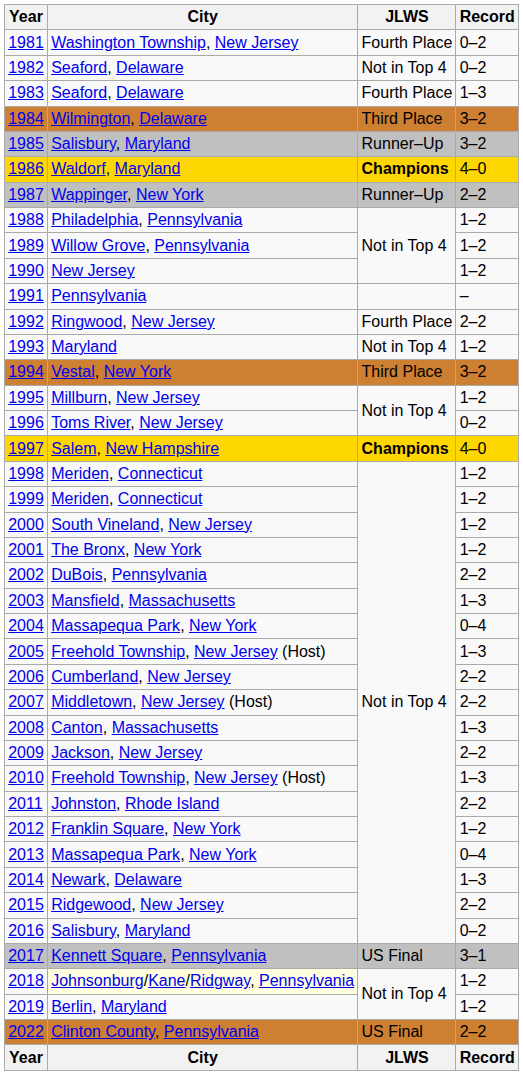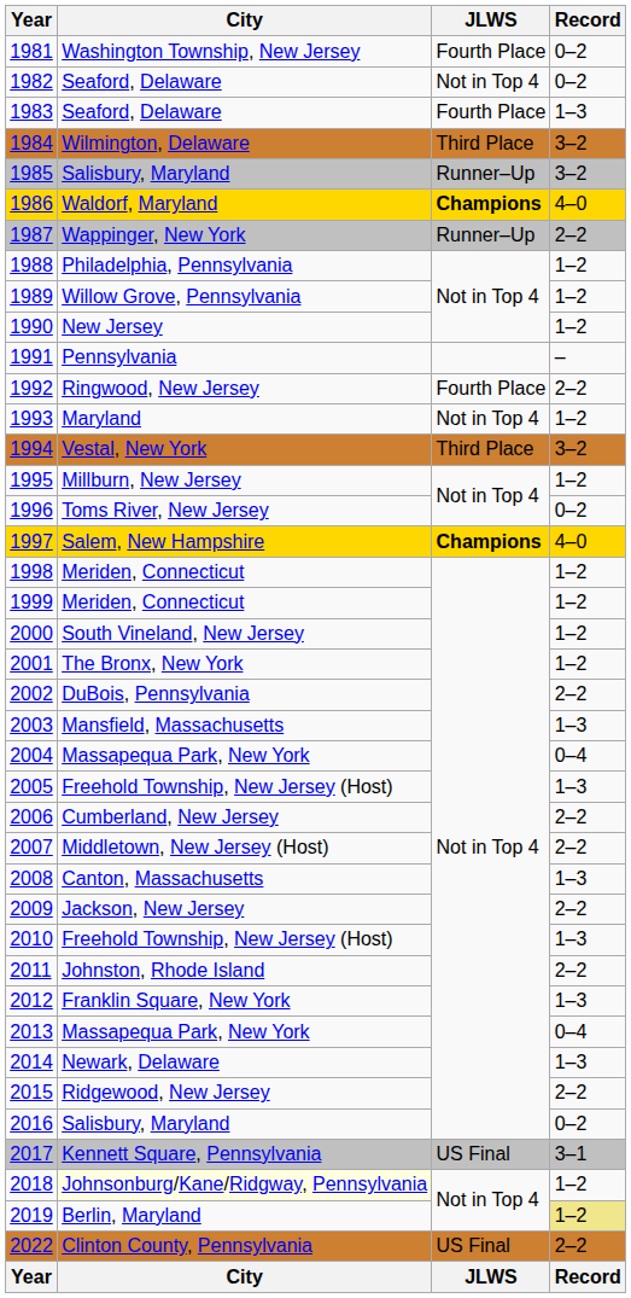 <table class="wikitable">
 <tr>
 <th>Year</th>
 <th>City</th>
 <th>JLWS</th>
 <th>Record</th>
 </tr>
 <tr>
 <td><a href='#'>1981</a></td>
 <td> <a href='#'>Washington Township</a>, <a href='#'>New Jersey</a></td>
 <td>Fourth Place</td>
 <td>0–2</td>
 </tr>
 <tr>
 <td><a href='#'>1982</a></td>
 <td> <a href='#'>Seaford</a>, <a href='#'>Delaware</a></td>
 <td>Not in Top 4</td>
 <td>0–2</td>
 </tr>
 <tr>
 <td><a href='#'>1983</a></td>
 <td> <a href='#'>Seaford</a>, <a href='#'>Delaware</a></td>
 <td>Fourth Place</td>
 <td>1–3</td>
 </tr>
 <tr style="background:#cd7f32;">
 <td><a href='#'>1984</a></td>
 <td> <a href='#'>Wilmington</a>, <a href='#'>Delaware</a></td>
 <td>Third Place</td>
 <td>3–2</td>
 </tr>
 <tr style="background:silver;">
 <td><a href='#'>1985</a></td>
 <td> <a href='#'>Salisbury</a>, <a href='#'>Maryland</a></td>
 <td>Runner–Up</td>
 <td>3–2</td>
 </tr>
 <tr style="background:gold;">
 <td><a href='#'>1986</a></td>
 <td> <a href='#'>Waldorf</a>, <a href='#'>Maryland</a></td>
 <td><strong>Champions</strong></td>
 <td>4–0</td>
 </tr>
 <tr style="background:silver;">
 <td><a href='#'>1987</a></td>
 <td> <a href='#'>Wappinger</a>, <a href='#'>New York</a></td>
 <td>Runner–Up</td>
 <td>2–2</td>
 </tr>
 <tr>
 <td><a href='#'>1988</a></td>
 <td> <a href='#'>Philadelphia</a>, <a href='#'>Pennsylvania</a></td>
 <td rowspan=3>Not in Top 4</td>
 <td>1–2</td>
 </tr>
 <tr>
 <td><a href='#'>1989</a></td>
 <td> <a href='#'>Willow Grove</a>, <a href='#'>Pennsylvania</a></td>
 <td>1–2</td>
 </tr>
 <tr>
 <td><a href='#'>1990</a></td>
 <td> <a href='#'>New Jersey</a></td>
 <td>1–2</td>
 </tr>
 <tr>
 <td><a href='#'>1991</a></td>
 <td> <a href='#'>Pennsylvania</a></td>
 <td></td>
 <td>–</td>
 </tr>
 <tr>
 <td><a href='#'>1992</a></td>
 <td> <a href='#'>Ringwood</a>, <a href='#'>New Jersey</a></td>
 <td>Fourth Place</td>
 <td>2–2</td>
 </tr>
 <tr>
 <td><a href='#'>1993</a></td>
 <td> <a href='#'>Maryland</a></td>
 <td>Not in Top 4</td>
 <td>1–2</td>
 </tr>
 <tr style="background:#cd7f32;">
 <td><a href='#'>1994</a></td>
 <td> <a href='#'>Vestal</a>, <a href='#'>New York</a></td>
 <td>Third Place</td>
 <td>3–2</td>
 </tr>
 <tr>
 <td><a href='#'>1995</a></td>
 <td> <a href='#'>Millburn</a>, <a href='#'>New Jersey</a></td>
 <td rowspan=2>Not in Top 4</td>
 <td>1–2</td>
 </tr>
 <tr>
 <td><a href='#'>1996</a></td>
 <td> <a href='#'>Toms River</a>, <a href='#'>New Jersey</a></td>
 <td>0–2</td>
 </tr>
 <tr style="background:gold;">
 <td><a href='#'>1997</a></td>
 <td> <a href='#'>Salem</a>, <a href='#'>New Hampshire</a></td>
 <td><strong>Champions</strong></td>
 <td>4–0</td>
 </tr>
 <tr>
 <td><a href='#'>1998</a></td>
 <td> <a href='#'>Meriden</a>, <a href='#'>Connecticut</a></td>
 <td rowspan=19>Not in Top 4</td>
 <td>1–2</td>
 </tr>
 <tr>
 <td><a href='#'>1999</a></td>
 <td> <a href='#'>Meriden</a>, <a href='#'>Connecticut</a></td>
 <td>1–2</td>
 </tr>
 <tr>
 <td><a href='#'>2000</a></td>
 <td> <a href='#'>South Vineland</a>, <a href='#'>New Jersey</a></td>
 <td>1–2</td>
 </tr>
 <tr>
 <td><a href='#'>2001</a></td>
 <td> <a href='#'>The Bronx</a>, <a href='#'>New York</a></td>
 <td>1–2</td>
 </tr>
 <tr>
 <td><a href='#'>2002</a></td>
 <td> <a href='#'>DuBois</a>, <a href='#'>Pennsylvania</a></td>
 <td>2–2</td>
 </tr>
 <tr>
 <td><a href='#'>2003</a></td>
 <td> <a href='#'>Mansfield</a>, <a href='#'>Massachusetts</a></td>
 <td>1–3</td>
 </tr>
 <tr>
 <td><a href='#'>2004</a></td>
 <td> <a href='#'>Massapequa Park</a>, <a href='#'>New York</a></td>
 <td>0–4</td>
 </tr>
 <tr>
 <td><a href='#'>2005</a></td>
 <td> <a href='#'>Freehold Township</a>, <a href='#'>New Jersey</a> (Host)</td>
 <td>1–3</td>
 </tr>
 <tr>
 <td><a href='#'>2006</a></td>
 <td> <a href='#'>Cumberland</a>, <a href='#'>New Jersey</a></td>
 <td>2–2</td>
 </tr>
 <tr>
 <td><a href='#'>2007</a></td>
 <td> <a href='#'>Middletown</a>, <a href='#'>New Jersey</a> (Host)</td>
 <td>2–2</td>
 </tr>
 <tr>
 <td><a href='#'>2008</a></td>
 <td> <a href='#'>Canton</a>, <a href='#'>Massachusetts</a></td>
 <td>1–3</td>
 </tr>
 <tr>
 <td><a href='#'>2009</a></td>
 <td> <a href='#'>Jackson</a>, <a href='#'>New Jersey</a></td>
 <td>2–2</td>
 </tr>
 <tr>
 <td><a href='#'>2010</a></td>
 <td> <a href='#'>Freehold Township</a>, <a href='#'>New Jersey</a> (Host)</td>
 <td>1–3</td>
 </tr>
 <tr>
 <td><a href='#'>2011</a></td>
 <td> <a href='#'>Johnston</a>, <a href='#'>Rhode Island</a></td>
 <td>2–2</td>
 </tr>
 <tr>
 <td><a href='#'>2012</a></td>
 <td> <a href='#'>Franklin Square</a>, <a href='#'>New York</a></td>
-<td>1–2</td>
+<td>1–3</td>
 </tr>
 <tr>
 <td><a href='#'>2013</a></td>
 <td> <a href='#'>Massapequa Park</a>, <a href='#'>New York</a></td>
 <td>0–4</td>
 </tr>
 <tr>
 <td><a href='#'>2014</a></td>
 <td> <a href='#'>Newark</a>, <a href='#'>Delaware</a></td>
 <td>1–3</td>
 </tr>
 <tr>
 <td><a href='#'>2015</a></td>
 <td> <a href='#'>Ridgewood</a>, <a href='#'>New Jersey</a></td>
 <td>2–2</td>
 </tr>
 <tr>
 <td><a href='#'>2016</a></td>
 <td> <a href='#'>Salisbury</a>, <a href='#'>Maryland</a></td>
 <td>0–2</td>
 </tr>
 <tr style="background:silver;">
 <td><a href='#'>2017</a></td>
 <td> <a href='#'>Kennett Square</a>, <a href='#'>Pennsylvania</a></td>
 <td>US Final</td>
 <td>3–1</td>
 </tr>
 <tr>
 <td><a href='#'>2018</a></td>
 <td style="background: lightyellow;"> <a href='#'>Johnsonburg</a>/<a href='#'>Kane</a>/<a href='#'>Ridgway</a>, <a href='#'>Pennsylvania</a></td>
 <td rowspan=2>Not in Top 4</td>
 <td>1–2</td>
 </tr>
 <tr>
 <td><a href='#'>2019</a></td>
 <td> <a href='#'>Berlin</a>, <a href='#'>Maryland</a></td>
-<td>1–2</td>
+<td style="background: khaki;">1–2</td>
 </tr>
 <tr style="background:#cd7f32;">
 <td><a href='#'>2022</a></td>
 <td> <a href='#'>Clinton County</a>, <a href='#'>Pennsylvania</a></td>
 <td>US Final</td>
 <td>2–2</td>
 </tr>
 <tr>
 <th>Year</th>
 <th>City</th>
 <th>JLWS</th>
 <th>Record</th>
 </tr>
 </table>
